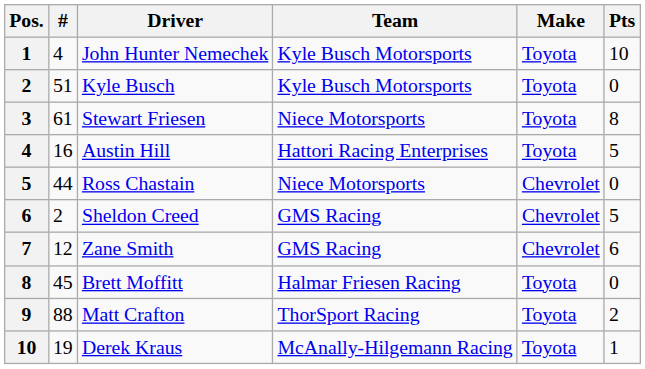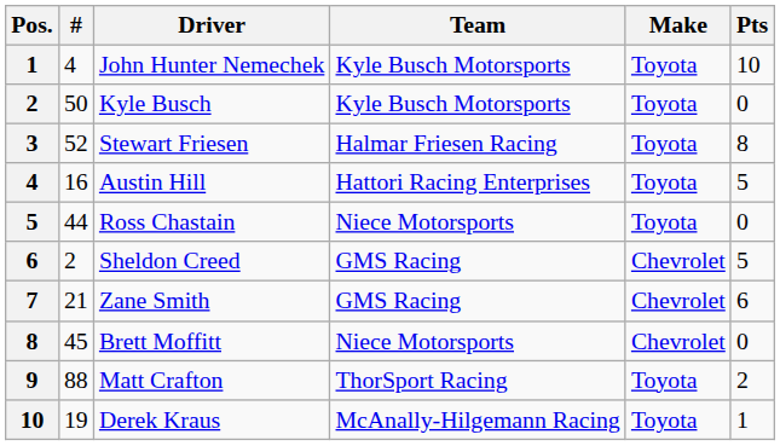 <table class="wikitable" style="font-size: 95%;">
 <tr>
 <th>Pos.</th>
 <th>#</th>
 <th>Driver</th>
 <th>Team</th>
 <th>Make</th>
 <th>Pts</th>
 </tr>
 <tr>
 <th>1</th>
 <td>4</td>
 <td><a href='#'>John Hunter Nemechek</a></td>
 <td><a href='#'>Kyle Busch Motorsports</a></td>
 <td><a href='#'>Toyota</a></td>
 <td>10</td>
 </tr>
 <tr>
 <th>2</th>
-<td>51</td>
+<td>50</td>
 <td><a href='#'>Kyle Busch</a></td>
 <td><a href='#'>Kyle Busch Motorsports</a></td>
 <td><a href='#'>Toyota</a></td>
 <td>0</td>
 </tr>
 <tr>
 <th>3</th>
-<td>61</td>
+<td>52</td>
 <td><a href='#'>Stewart Friesen</a></td>
-<td><a href='#'>Niece Motorsports</a></td>
+<td><a href='#'>Halmar Friesen Racing</a></td>
 <td><a href='#'>Toyota</a></td>
 <td>8</td>
 </tr>
 <tr>
 <th>4</th>
 <td>16</td>
 <td><a href='#'>Austin Hill</a></td>
 <td><a href='#'>Hattori Racing Enterprises</a></td>
 <td><a href='#'>Toyota</a></td>
 <td>5</td>
 </tr>
 <tr>
 <th>5</th>
 <td>44</td>
 <td><a href='#'>Ross Chastain</a></td>
 <td><a href='#'>Niece Motorsports</a></td>
-<td><a href='#'>Chevrolet</a></td>
+<td><a href='#'>Toyota</a></td>
 <td>0</td>
 </tr>
 <tr>
 <th>6</th>
 <td>2</td>
 <td><a href='#'>Sheldon Creed</a></td>
 <td><a href='#'>GMS Racing</a></td>
 <td><a href='#'>Chevrolet</a></td>
 <td>5</td>
 </tr>
 <tr>
 <th>7</th>
-<td>12</td>
+<td>21</td>
 <td><a href='#'>Zane Smith</a></td>
 <td><a href='#'>GMS Racing</a></td>
 <td><a href='#'>Chevrolet</a></td>
 <td>6</td>
 </tr>
 <tr>
 <th>8</th>
 <td>45</td>
 <td><a href='#'>Brett Moffitt</a></td>
-<td><a href='#'>Halmar Friesen Racing</a></td>
-<td><a href='#'>Toyota</a></td>
+<td><a href='#'>Niece Motorsports</a></td>
+<td><a href='#'>Chevrolet</a></td>
 <td>0</td>
 </tr>
 <tr>
 <th>9</th>
 <td>88</td>
 <td><a href='#'>Matt Crafton</a></td>
 <td><a href='#'>ThorSport Racing</a></td>
 <td><a href='#'>Toyota</a></td>
 <td>2</td>
 </tr>
 <tr>
 <th>10</th>
 <td>19</td>
 <td><a href='#'>Derek Kraus</a></td>
 <td><a href='#'>McAnally-Hilgemann Racing</a></td>
 <td><a href='#'>Toyota</a></td>
 <td>1</td>
 </tr>
 </table>
